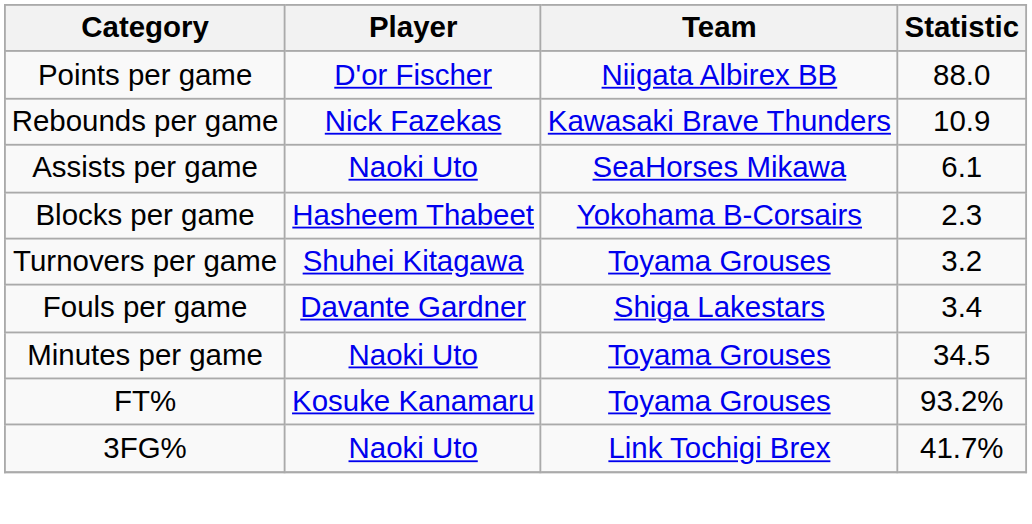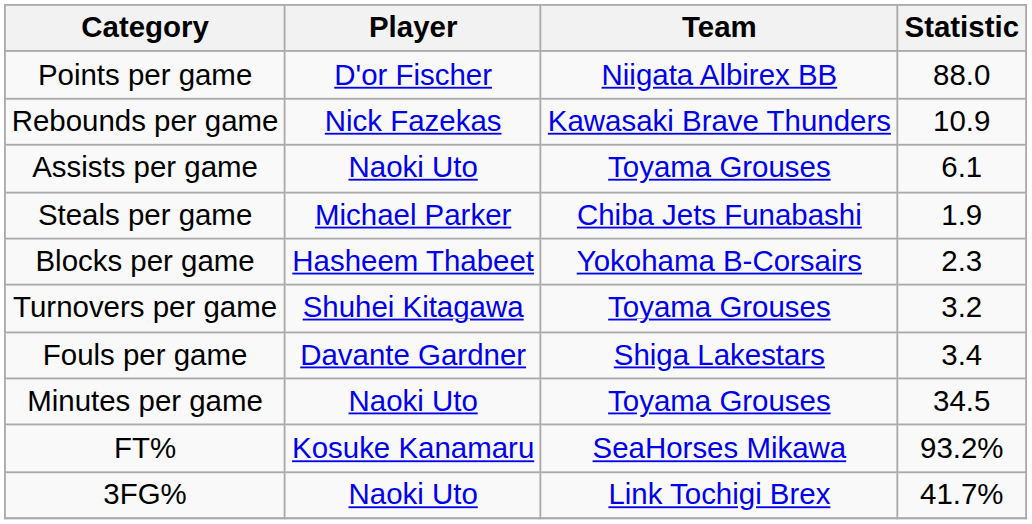 <table class="wikitable" style="text-align:center">
 <tr>
 <th>Category</th>
 <th>Player</th>
 <th>Team</th>
 <th>Statistic</th>
 </tr>
 <tr>
 <td>Points per game</td>
 <td><a href='#'>D'or Fischer</a></td>
 <td><a href='#'>Niigata Albirex BB</a></td>
 <td>88.0</td>
 </tr>
 <tr>
 <td>Rebounds per game</td>
 <td><a href='#'>Nick Fazekas</a></td>
 <td><a href='#'>Kawasaki Brave Thunders</a></td>
 <td>10.9</td>
 </tr>
 <tr>
 <td>Assists per game</td>
 <td><a href='#'>Naoki Uto</a></td>
-<td><a href='#'>SeaHorses Mikawa</a></td>
+<td><a href='#'>Toyama Grouses</a></td>
 <td>6.1</td>
+</tr>
+<tr>
+<td>Steals per game</td>
+<td><a href='#'>Michael Parker</a></td>
+<td><a href='#'>Chiba Jets Funabashi</a></td>
+<td>1.9</td>
 </tr>
 <tr>
 <td>Blocks per game</td>
 <td><a href='#'>Hasheem Thabeet</a></td>
 <td><a href='#'>Yokohama B-Corsairs</a></td>
 <td>2.3</td>
 </tr>
 <tr>
 <td>Turnovers per game</td>
 <td><a href='#'>Shuhei Kitagawa</a></td>
 <td><a href='#'>Toyama Grouses</a></td>
 <td>3.2</td>
 </tr>
 <tr>
 <td>Fouls per game</td>
 <td><a href='#'>Davante Gardner</a></td>
 <td><a href='#'>Shiga Lakestars</a></td>
 <td>3.4</td>
 </tr>
 <tr>
 <td>Minutes per game</td>
 <td><a href='#'>Naoki Uto</a></td>
 <td><a href='#'>Toyama Grouses</a></td>
 <td>34.5</td>
 </tr>
 <tr>
 <td>FT%</td>
 <td><a href='#'>Kosuke Kanamaru</a></td>
-<td><a href='#'>Toyama Grouses</a></td>
+<td><a href='#'>SeaHorses Mikawa</a></td>
 <td>93.2%</td>
 </tr>
 <tr>
 <td>3FG%</td>
 <td><a href='#'>Naoki Uto</a></td>
 <td><a href='#'>Link Tochigi Brex</a></td>
 <td>41.7%</td>
 </tr>
 <tr>
 </tr>
 </table>
